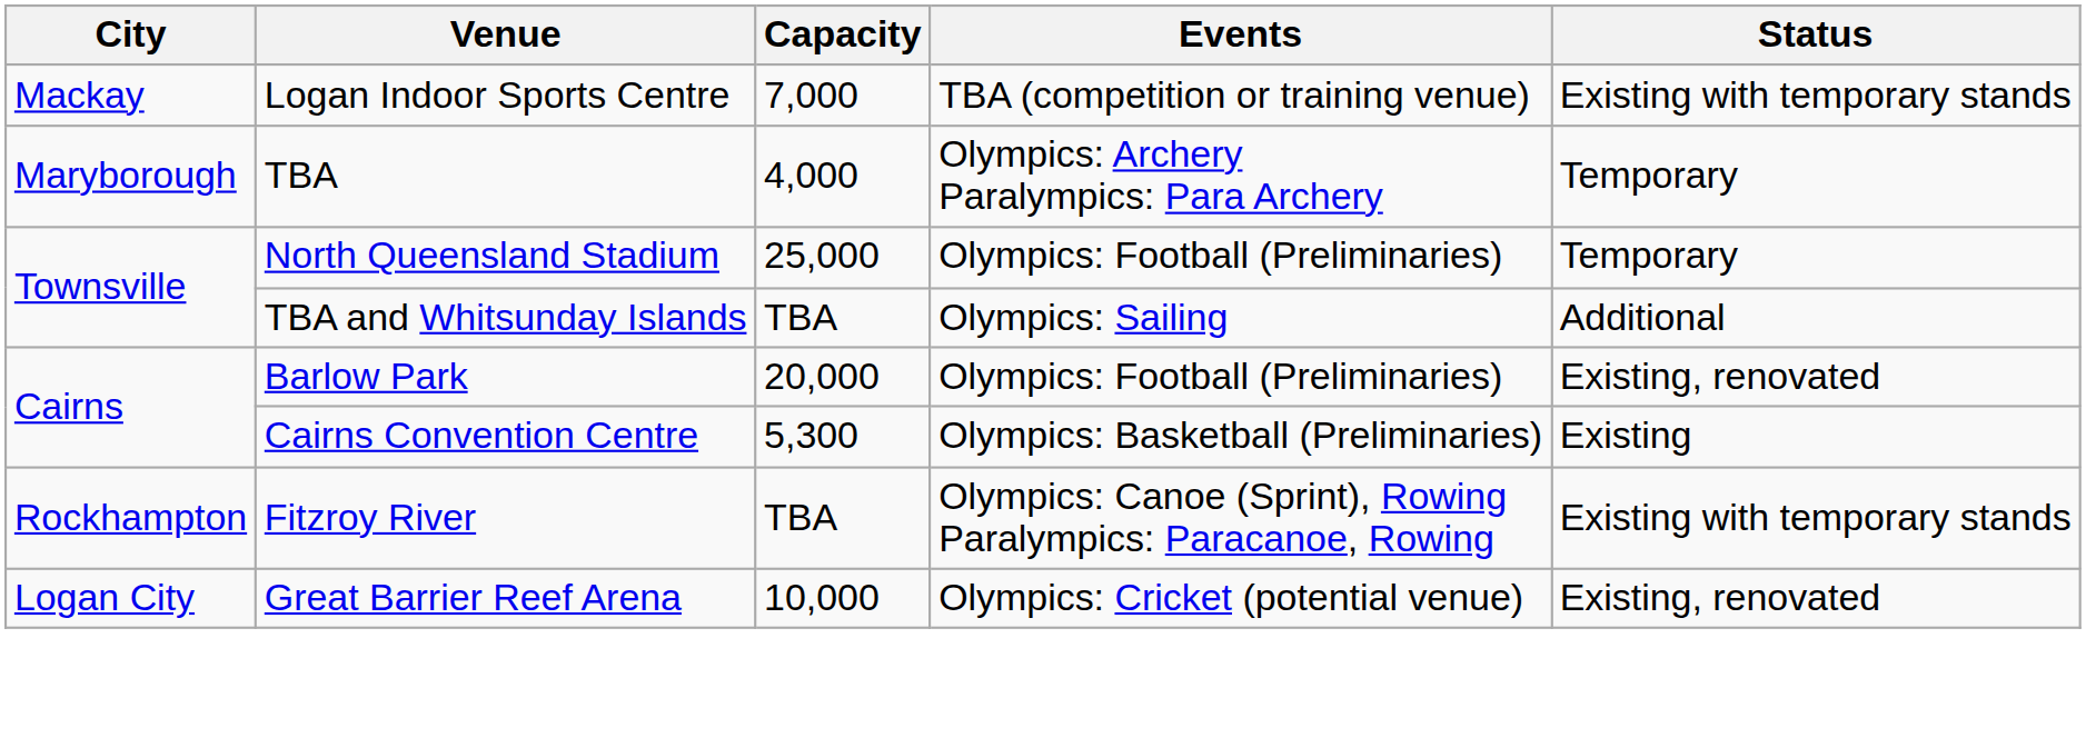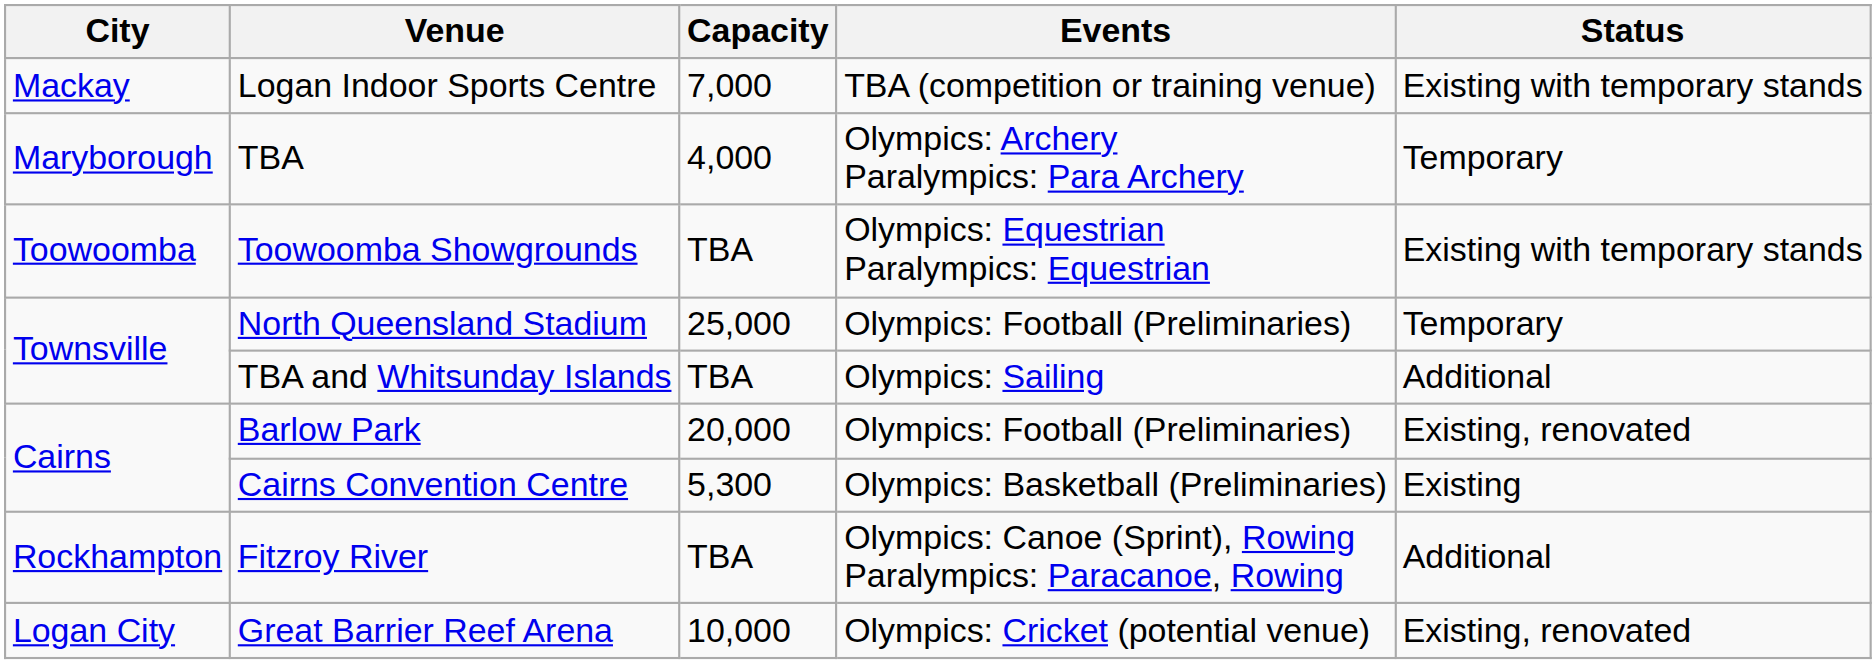 <table class="wikitable sortable">
 <tr>
 <th>City</th>
 <th>Venue</th>
 <th>Capacity</th>
 <th>Events</th>
 <th>Status</th>
 </tr>
 <tr>
 <td><a href='#'>Mackay</a></td>
 <td>Logan Indoor Sports Centre</td>
 <td>7,000</td>
 <td>TBA (competition or training venue)</td>
 <td>Existing with temporary stands</td>
 </tr>
 <tr>
 <td><a href='#'>Maryborough</a></td>
 <td>TBA</td>
 <td>4,000</td>
 <td>Olympics: <a href='#'>Archery</a><br>Paralympics: <a href='#'>Para Archery</a></td>
 <td>Temporary</td>
+</tr>
+<tr>
+<td><a href='#'>Toowoomba</a></td>
+<td><a href='#'>Toowoomba Showgrounds</a></td>
+<td>TBA</td>
+<td>Olympics: <a href='#'>Equestrian</a><br>Paralympics: <a href='#'>Equestrian</a></td>
+<td>Existing with temporary stands</td>
 </tr>
 <tr>
 <td rowspan=2><a href='#'>Townsville</a></td>
 <td><a href='#'>North Queensland Stadium</a></td>
 <td>25,000</td>
 <td>Olympics: Football (Preliminaries)</td>
 <td>Temporary</td>
 </tr>
 <tr>
 <td>TBA and <a href='#'>Whitsunday Islands</a></td>
 <td>TBA</td>
 <td>Olympics: <a href='#'>Sailing</a></td>
 <td>Additional</td>
 </tr>
 <tr>
 <td rowspan=2><a href='#'>Cairns</a></td>
 <td><a href='#'>Barlow Park</a></td>
 <td>20,000</td>
 <td>Olympics: Football (Preliminaries)</td>
 <td>Existing, renovated</td>
 </tr>
 <tr>
 <td><a href='#'>Cairns Convention Centre</a></td>
 <td>5,300</td>
 <td>Olympics: Basketball (Preliminaries)</td>
 <td>Existing</td>
 </tr>
 <tr>
 <td><a href='#'>Rockhampton</a></td>
 <td><a href='#'>Fitzroy River</a></td>
 <td>TBA</td>
 <td>Olympics: Canoe (Sprint), <a href='#'>Rowing</a><br>Paralympics: <a href='#'>Paracanoe</a>, <a href='#'>Rowing</a></td>
-<td>Existing with temporary stands</td>
+<td>Additional</td>
 </tr>
 <tr>
 <td><a href='#'>Logan City</a></td>
 <td><a href='#'>Great Barrier Reef Arena</a></td>
 <td>10,000</td>
 <td>Olympics: <a href='#'>Cricket</a> (potential venue)</td>
 <td>Existing, renovated</td>
 </tr>
 </table>
